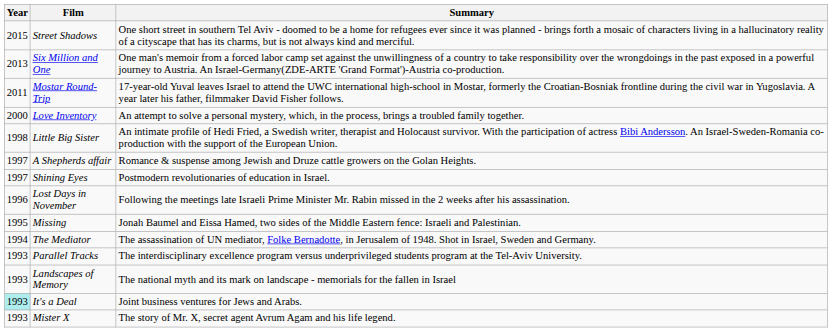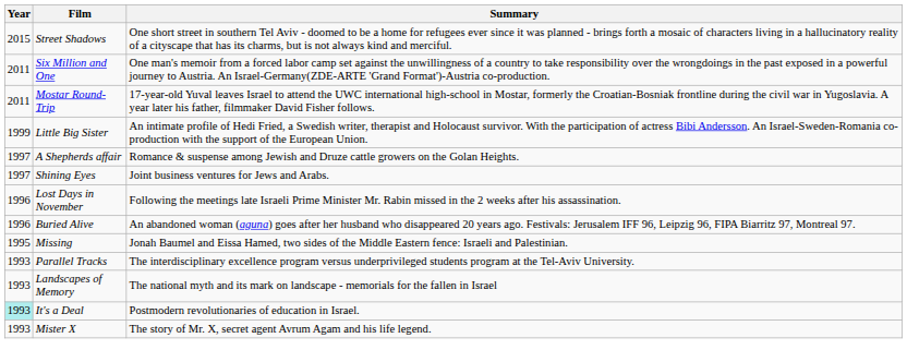 <table class="wikitable sortable">
 <tr>
 <th>Year</th>
 <th>Film</th>
 <th>Summary</th>
 </tr>
 <tr>
 <td>2015</td>
 <td style="text-align:left"><em>Street Shadows</em></td>
 <td>One short street in southern Tel Aviv - doomed to be a home for refugees ever since it was planned - brings forth a mosaic of characters living in a hallucinatory reality of a cityscape that has its charms, but is not always kind and merciful.</td>
 </tr>
 <tr>
-<td>2013</td>
+<td>2011</td>
 <td style="text-align:left"><em><a href='#'>Six Million and One</a></em></td>
 <td>One man's memoir from a forced labor camp set against the unwillingness of a country to take responsibility over the wrongdoings in the past exposed in a powerful journey to Austria. An Israel-Germany(ZDE-ARTE 'Grand Format')-Austria co-production.</td>
 </tr>
 <tr>
 <td>2011</td>
 <td style="text-align:left"><em><a href='#'>Mostar Round-Trip</a></em></td>
 <td>17-year-old Yuval leaves Israel to attend the UWC international high-school in Mostar, formerly the Croatian-Bosniak frontline during the civil war in Yugoslavia. A year later his father, filmmaker David Fisher follows.</td>
 </tr>
 <tr>
-<td>2000</td>
-<td style="text-align:left"><em><a href='#'>Love Inventory</a></em></td>
-<td>An attempt to solve a personal mystery, which, in the process, brings a troubled family together.</td>
-</tr>
-<tr>
-<td>1998</td>
+<td>1999</td>
 <td><em>Little Big Sister</em></td>
 <td style="text-align:left">An intimate profile of Hedi Fried, a Swedish writer, therapist and Holocaust survivor. With the participation of actress <a href='#'>Bibi Andersson</a>. An Israel-Sweden-Romania co-production with the support of the European Union.</td>
 </tr>
 <tr>
 <td>1997</td>
 <td style="text-align:left"><em>A Shepherds affair</em></td>
 <td>Romance & suspense among Jewish and Druze cattle growers on the Golan Heights.</td>
 </tr>
 <tr>
 <td>1997</td>
 <td style="text-align:left"><em>Shining Eyes</em></td>
-<td>Postmodern revolutionaries of education in Israel.</td>
+<td>Joint business ventures for Jews and Arabs.</td>
 </tr>
 <tr>
 <td>1996</td>
 <td style="text-align:left"><em>Lost Days in November </em></td>
 <td>Following the meetings late Israeli Prime Minister Mr. Rabin missed in the 2 weeks after his assassination.</td>
 </tr>
 <tr>
+<td>1996</td>
+<td style="text-align:left"><em>Buried Alive</em></td>
+<td>An abandoned woman (<em><a href='#'>aguna</a></em>) goes after her husband who disappeared 20 years ago. Festivals: Jerusalem IFF 96, Leipzig 96, FIPA Biarritz 97, Montreal 97.</td>
+</tr>
+<tr>
 <td>1995</td>
 <td style="text-align:left"><em>Missing</em></td>
 <td>Jonah Baumel and Eissa Hamed, two sides of the Middle Eastern fence: Israeli and Palestinian.</td>
-</tr>
-<tr>
-<td>1994</td>
-<td style="text-align:left"><em>The Mediator</em></td>
-<td>The assassination of UN mediator, <a href='#'>Folke Bernadotte</a>, in Jerusalem of 1948. Shot in Israel, Sweden and Germany.</td>
 </tr>
 <tr>
 <td>1993</td>
 <td style="text-align:left"><em>Parallel Tracks</em></td>
 <td>The interdisciplinary excellence program versus underprivileged students program at the Tel-Aviv University.</td>
 </tr>
 <tr>
 <td>1993</td>
 <td style="text-align:left"><em>Landscapes of Memory</em></td>
 <td>The national myth and its mark on landscape - memorials for the fallen in Israel</td>
 </tr>
 <tr>
 <td style="background: paleturquoise;">1993</td>
 <td style="text-align:left"><em>It's a Deal</em></td>
-<td>Joint business ventures for Jews and Arabs.</td>
+<td>Postmodern revolutionaries of education in Israel.</td>
 </tr>
 <tr>
 <td>1993</td>
 <td style="text-align:left"><em>Mister X</em></td>
 <td>The story of Mr. X, secret agent Avrum Agam and his life legend.</td>
 </tr>
 </table>
